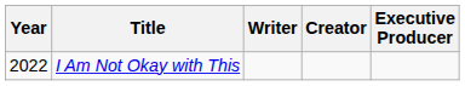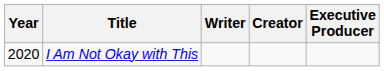 <table class="wikitable">
 <tr>
 <th>Year</th>
 <th>Title</th>
 <th>Writer</th>
 <th>Creator</th>
 <th>Executive<br>Producer</th>
 </tr>
 <tr>
-<td>2022</td>
+<td>2020</td>
 <td><em><a href='#'>I Am Not Okay with This</a></em></td>
 <td></td>
 <td></td>
 <td></td>
 </tr>
 </table>
